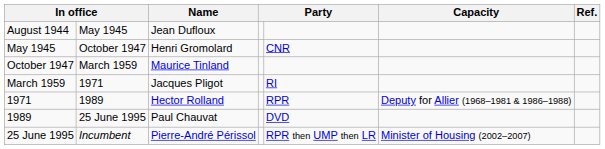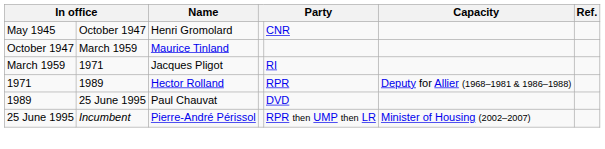 <table class="wikitable">
 <tr>
 <th colspan="2">In office</th>
 <th>Name</th>
 <th colspan="2">Party</th>
 <th>Capacity</th>
 <th>Ref.</th>
-</tr>
-<tr>
-<td>August 1944</td>
-<td>May 1945</td>
-<td>Jean Dufloux</td>
-<td></td>
-<td></td>
-<td></td>
-<td></td>
 </tr>
 <tr>
 <td>May 1945</td>
 <td>October 1947</td>
 <td>Henri Gromolard</td>
 <td></td>
 <td><a href='#'>CNR</a></td>
 <td></td>
 <td></td>
 </tr>
 <tr>
 <td>October 1947</td>
 <td>March 1959</td>
 <td><a href='#'>Maurice Tinland</a></td>
 <td></td>
 <td></td>
 <td></td>
 <td></td>
 </tr>
 <tr>
 <td>March 1959</td>
 <td>1971</td>
 <td>Jacques Pligot</td>
 <td></td>
 <td><a href='#'>RI</a></td>
 <td></td>
 <td></td>
 </tr>
 <tr>
 <td>1971</td>
 <td>1989</td>
 <td><a href='#'>Hector Rolland</a></td>
 <td></td>
 <td><a href='#'>RPR</a></td>
 <td><a href='#'>Deputy</a> for <a href='#'>Allier</a> <small>(1968–1981 & 1986–1988)</small></td>
 <td></td>
 </tr>
 <tr>
 <td>1989</td>
 <td>25 June 1995</td>
 <td>Paul Chauvat</td>
 <td></td>
 <td><a href='#'>DVD</a></td>
 <td></td>
 <td></td>
 </tr>
 <tr>
 <td>25 June 1995</td>
 <td><em>Incumbent</em></td>
 <td><a href='#'>Pierre-André Périssol</a></td>
 <td></td>
 <td><a href='#'>RPR</a> <small>then</small> <a href='#'>UMP</a> <small>then</small> <a href='#'>LR</a></td>
 <td><a href='#'>Minister of Housing</a> <small>(2002–2007)</small></td>
 <td></td>
 </tr>
 </table>
